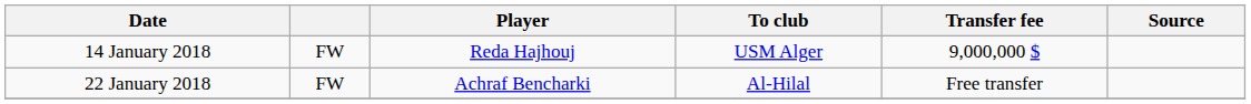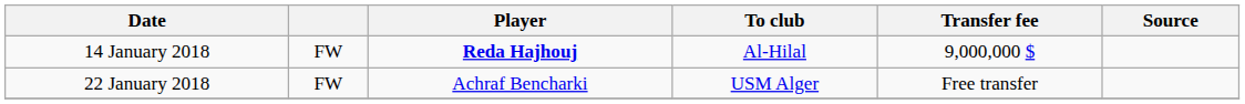 <table class="wikitable sortable" style="width:70%; text-align:center; font-size:85%; text-align:centre;">
 <tr>
 <th>Date</th>
 <th></th>
 <th>Player</th>
 <th>To club</th>
 <th>Transfer fee</th>
 <th>Source</th>
 </tr>
 <tr>
 <td>14 January 2018</td>
 <td>FW</td>
-<td> <a href='#'>Reda Hajhouj</a></td>
-<td> <a href='#'>USM Alger</a></td>
+<td><strong> <a href='#'>Reda Hajhouj</a></strong></td>
+<td> <a href='#'>Al-Hilal</a></td>
 <td>9,000,000 <a href='#'>$</a></td>
 <td></td>
 </tr>
 <tr>
 <td>22 January 2018</td>
 <td>FW</td>
 <td> <a href='#'>Achraf Bencharki</a></td>
-<td> <a href='#'>Al-Hilal</a></td>
+<td> <a href='#'>USM Alger</a></td>
 <td>Free transfer</td>
 <td></td>
 </tr>
 <tr>
 </tr>
 </table>
